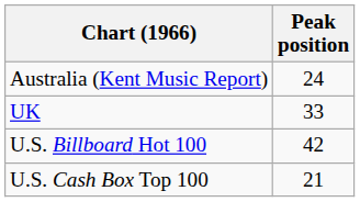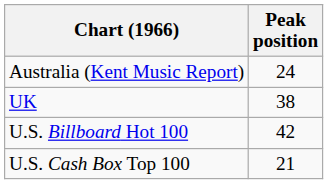 <table class="wikitable sortable">
 <tr>
 <th align="left">Chart (1966)</th>
 <th align="left">Peak<br>position</th>
 </tr>
 <tr>
 <td>Australia (<a href='#'>Kent Music Report</a>)</td>
 <td style="text-align:center;">24</td>
 </tr>
 <tr>
 <td><a href='#'>UK</a></td>
-<td style="text-align:center;">33</td>
+<td style="text-align:center;">38</td>
 </tr>
 <tr>
 <td>U.S. <a href='#'><em>Billboard</em> Hot 100</a></td>
 <td style="text-align:center;">42</td>
 </tr>
 <tr>
 <td>U.S. <em>Cash Box</em> Top 100</td>
 <td style="text-align:center;">21</td>
 </tr>
 </table>
